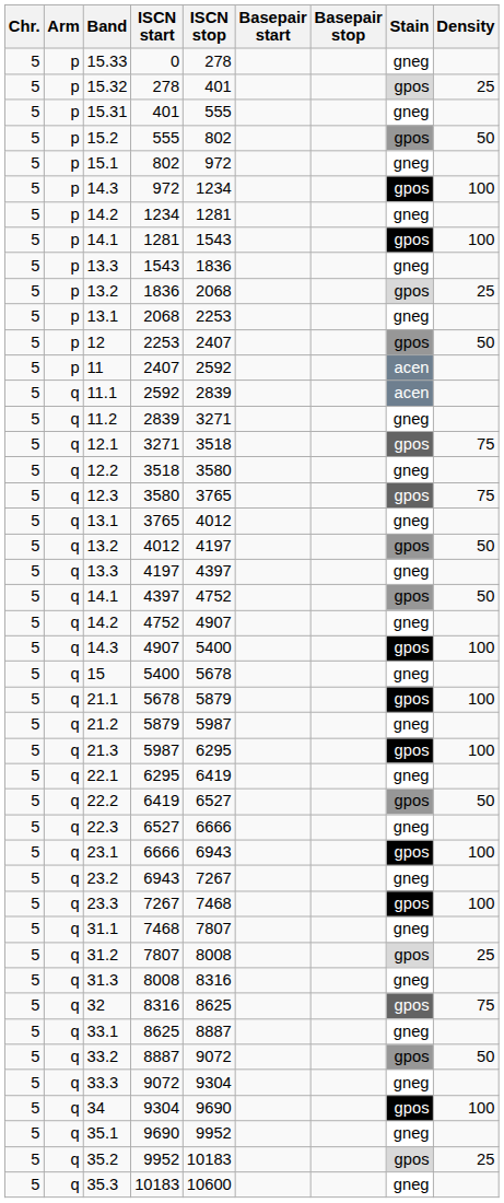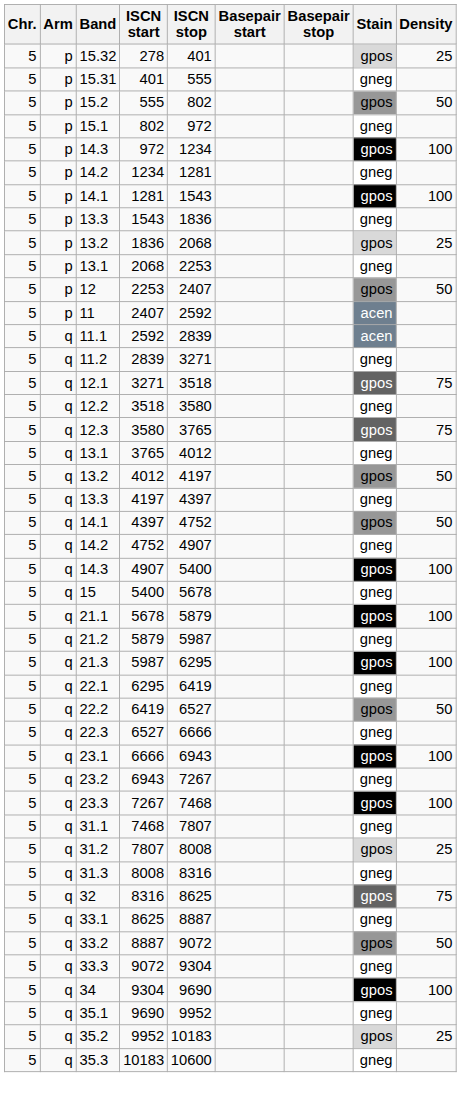 <table class="wikitable" style="text-align:right">
 <tr>
 <th>Chr.</th>
 <th>Arm</th>
 <th>Band</th>
 <th>ISCN<br>start</th>
 <th>ISCN<br>stop</th>
 <th>Basepair<br>start</th>
 <th>Basepair<br>stop</th>
 <th>Stain</th>
 <th>Density</th>
-</tr>
-<tr>
-<td>5</td>
-<td>p</td>
-<td style="text-align:left">15.33</td>
-<td>0</td>
-<td>278</td>
-<td></td>
-<td></td>
-<td style="background:white">gneg</td>
-<td></td>
 </tr>
 <tr>
 <td>5</td>
 <td>p</td>
 <td style="text-align:left">15.32</td>
 <td>278</td>
 <td>401</td>
 <td></td>
 <td></td>
 <td style="background:#d9d9d9">gpos</td>
 <td>25</td>
 </tr>
 <tr>
 <td>5</td>
 <td>p</td>
 <td style="text-align:left">15.31</td>
 <td>401</td>
 <td>555</td>
 <td></td>
 <td></td>
 <td style="background:white">gneg</td>
 <td></td>
 </tr>
 <tr>
 <td>5</td>
 <td>p</td>
 <td style="text-align:left">15.2</td>
 <td>555</td>
 <td>802</td>
 <td></td>
 <td></td>
 <td style="background:#979797">gpos</td>
 <td>50</td>
 </tr>
 <tr>
 <td>5</td>
 <td>p</td>
 <td style="text-align:left">15.1</td>
 <td>802</td>
 <td>972</td>
 <td></td>
 <td></td>
 <td style="background:white">gneg</td>
 <td></td>
 </tr>
 <tr>
 <td>5</td>
 <td>p</td>
 <td style="text-align:left">14.3</td>
 <td>972</td>
 <td>1234</td>
 <td></td>
 <td></td>
 <td style="background:black; color:white;">gpos</td>
 <td>100</td>
 </tr>
 <tr>
 <td>5</td>
 <td>p</td>
 <td style="text-align:left">14.2</td>
 <td>1234</td>
 <td>1281</td>
 <td></td>
 <td></td>
 <td style="background:white">gneg</td>
 <td></td>
 </tr>
 <tr>
 <td>5</td>
 <td>p</td>
 <td style="text-align:left">14.1</td>
 <td>1281</td>
 <td>1543</td>
 <td></td>
 <td></td>
 <td style="background:black; color:white;">gpos</td>
 <td>100</td>
 </tr>
 <tr>
 <td>5</td>
 <td>p</td>
 <td style="text-align:left">13.3</td>
 <td>1543</td>
 <td>1836</td>
 <td></td>
 <td></td>
 <td style="background:white">gneg</td>
 <td></td>
 </tr>
 <tr>
 <td>5</td>
 <td>p</td>
 <td style="text-align:left">13.2</td>
 <td>1836</td>
 <td>2068</td>
 <td></td>
 <td></td>
 <td style="background:#d9d9d9">gpos</td>
 <td>25</td>
 </tr>
 <tr>
 <td>5</td>
 <td>p</td>
 <td style="text-align:left">13.1</td>
 <td>2068</td>
 <td>2253</td>
 <td></td>
 <td></td>
 <td style="background:white">gneg</td>
 <td></td>
 </tr>
 <tr>
 <td>5</td>
 <td>p</td>
 <td style="text-align:left">12</td>
 <td>2253</td>
 <td>2407</td>
 <td></td>
 <td></td>
 <td style="background:#979797">gpos</td>
 <td>50</td>
 </tr>
 <tr>
 <td>5</td>
 <td>p</td>
 <td style="text-align:left">11</td>
 <td>2407</td>
 <td>2592</td>
 <td></td>
 <td></td>
 <td style="background:#6e7f8f; color:white;">acen</td>
 <td></td>
 </tr>
 <tr>
 <td>5</td>
 <td>q</td>
 <td style="text-align:left">11.1</td>
 <td>2592</td>
 <td>2839</td>
 <td></td>
 <td></td>
 <td style="background:#6e7f8f; color:white;">acen</td>
 <td></td>
 </tr>
 <tr>
 <td>5</td>
 <td>q</td>
 <td style="text-align:left">11.2</td>
 <td>2839</td>
 <td>3271</td>
 <td></td>
 <td></td>
 <td style="background:white">gneg</td>
 <td></td>
 </tr>
 <tr>
 <td>5</td>
 <td>q</td>
 <td style="text-align:left">12.1</td>
 <td>3271</td>
 <td>3518</td>
 <td></td>
 <td></td>
 <td style="background:#636363; color:white;">gpos</td>
 <td>75</td>
 </tr>
 <tr>
 <td>5</td>
 <td>q</td>
 <td style="text-align:left">12.2</td>
 <td>3518</td>
 <td>3580</td>
 <td></td>
 <td></td>
 <td style="background:white">gneg</td>
 <td></td>
 </tr>
 <tr>
 <td>5</td>
 <td>q</td>
 <td style="text-align:left">12.3</td>
 <td>3580</td>
 <td>3765</td>
 <td></td>
 <td></td>
 <td style="background:#636363; color:white;">gpos</td>
 <td>75</td>
 </tr>
 <tr>
 <td>5</td>
 <td>q</td>
 <td style="text-align:left">13.1</td>
 <td>3765</td>
 <td>4012</td>
 <td></td>
 <td></td>
 <td style="background:white">gneg</td>
 <td></td>
 </tr>
 <tr>
 <td>5</td>
 <td>q</td>
 <td style="text-align:left">13.2</td>
 <td>4012</td>
 <td>4197</td>
 <td></td>
 <td></td>
 <td style="background:#979797">gpos</td>
 <td>50</td>
 </tr>
 <tr>
 <td>5</td>
 <td>q</td>
 <td style="text-align:left">13.3</td>
 <td>4197</td>
 <td>4397</td>
 <td></td>
 <td></td>
 <td style="background:white">gneg</td>
 <td></td>
 </tr>
 <tr>
 <td>5</td>
 <td>q</td>
 <td style="text-align:left">14.1</td>
 <td>4397</td>
 <td>4752</td>
 <td></td>
 <td></td>
 <td style="background:#979797">gpos</td>
 <td>50</td>
 </tr>
 <tr>
 <td>5</td>
 <td>q</td>
 <td style="text-align:left">14.2</td>
 <td>4752</td>
 <td>4907</td>
 <td></td>
 <td></td>
 <td style="background:white">gneg</td>
 <td></td>
 </tr>
 <tr>
 <td>5</td>
 <td>q</td>
 <td style="text-align:left">14.3</td>
 <td>4907</td>
 <td>5400</td>
 <td></td>
 <td></td>
 <td style="background:black; color:white;">gpos</td>
 <td>100</td>
 </tr>
 <tr>
 <td>5</td>
 <td>q</td>
 <td style="text-align:left">15</td>
 <td>5400</td>
 <td>5678</td>
 <td></td>
 <td></td>
 <td style="background:white">gneg</td>
 <td></td>
 </tr>
 <tr>
 <td>5</td>
 <td>q</td>
 <td style="text-align:left">21.1</td>
 <td>5678</td>
 <td>5879</td>
 <td></td>
 <td></td>
 <td style="background:black; color:white;">gpos</td>
 <td>100</td>
 </tr>
 <tr>
 <td>5</td>
 <td>q</td>
 <td style="text-align:left">21.2</td>
 <td>5879</td>
 <td>5987</td>
 <td></td>
 <td></td>
 <td style="background:white">gneg</td>
 <td></td>
 </tr>
 <tr>
 <td>5</td>
 <td>q</td>
 <td style="text-align:left">21.3</td>
 <td>5987</td>
 <td>6295</td>
 <td></td>
 <td></td>
 <td style="background:black; color:white;">gpos</td>
 <td>100</td>
 </tr>
 <tr>
 <td>5</td>
 <td>q</td>
 <td style="text-align:left">22.1</td>
 <td>6295</td>
 <td>6419</td>
 <td></td>
 <td></td>
 <td style="background:white">gneg</td>
 <td></td>
 </tr>
 <tr>
 <td>5</td>
 <td>q</td>
 <td style="text-align:left">22.2</td>
 <td>6419</td>
 <td>6527</td>
 <td></td>
 <td></td>
 <td style="background:#979797">gpos</td>
 <td>50</td>
 </tr>
 <tr>
 <td>5</td>
 <td>q</td>
 <td style="text-align:left">22.3</td>
 <td>6527</td>
 <td>6666</td>
 <td></td>
 <td></td>
 <td style="background:white">gneg</td>
 <td></td>
 </tr>
 <tr>
 <td>5</td>
 <td>q</td>
 <td style="text-align:left">23.1</td>
 <td>6666</td>
 <td>6943</td>
 <td></td>
 <td></td>
 <td style="background:black; color:white;">gpos</td>
 <td>100</td>
 </tr>
 <tr>
 <td>5</td>
 <td>q</td>
 <td style="text-align:left">23.2</td>
 <td>6943</td>
 <td>7267</td>
 <td></td>
 <td></td>
 <td style="background:white">gneg</td>
 <td></td>
 </tr>
 <tr>
 <td>5</td>
 <td>q</td>
 <td style="text-align:left">23.3</td>
 <td>7267</td>
 <td>7468</td>
 <td></td>
 <td></td>
 <td style="background:black; color:white;">gpos</td>
 <td>100</td>
 </tr>
 <tr>
 <td>5</td>
 <td>q</td>
 <td style="text-align:left">31.1</td>
 <td>7468</td>
 <td>7807</td>
 <td></td>
 <td></td>
 <td style="background:white">gneg</td>
 <td></td>
 </tr>
 <tr>
 <td>5</td>
 <td>q</td>
 <td style="text-align:left">31.2</td>
 <td>7807</td>
 <td>8008</td>
 <td></td>
 <td></td>
 <td style="background:#d9d9d9">gpos</td>
 <td>25</td>
 </tr>
 <tr>
 <td>5</td>
 <td>q</td>
 <td style="text-align:left">31.3</td>
 <td>8008</td>
 <td>8316</td>
 <td></td>
 <td></td>
 <td style="background:white">gneg</td>
 <td></td>
 </tr>
 <tr>
 <td>5</td>
 <td>q</td>
 <td style="text-align:left">32</td>
 <td>8316</td>
 <td>8625</td>
 <td></td>
 <td></td>
 <td style="background:#636363; color:white;">gpos</td>
 <td>75</td>
 </tr>
 <tr>
 <td>5</td>
 <td>q</td>
 <td style="text-align:left">33.1</td>
 <td>8625</td>
 <td>8887</td>
 <td></td>
 <td></td>
 <td style="background:white">gneg</td>
 <td></td>
 </tr>
 <tr>
 <td>5</td>
 <td>q</td>
 <td style="text-align:left">33.2</td>
 <td>8887</td>
 <td>9072</td>
 <td></td>
 <td></td>
 <td style="background:#979797">gpos</td>
 <td>50</td>
 </tr>
 <tr>
 <td>5</td>
 <td>q</td>
 <td style="text-align:left">33.3</td>
 <td>9072</td>
 <td>9304</td>
 <td></td>
 <td></td>
 <td style="background:white">gneg</td>
 <td></td>
 </tr>
 <tr>
 <td>5</td>
 <td>q</td>
 <td style="text-align:left">34</td>
 <td>9304</td>
 <td>9690</td>
 <td></td>
 <td></td>
 <td style="background:black; color:white;">gpos</td>
 <td>100</td>
 </tr>
 <tr>
 <td>5</td>
 <td>q</td>
 <td style="text-align:left">35.1</td>
 <td>9690</td>
 <td>9952</td>
 <td></td>
 <td></td>
 <td style="background:white">gneg</td>
 <td></td>
 </tr>
 <tr>
 <td>5</td>
 <td>q</td>
 <td style="text-align:left">35.2</td>
 <td>9952</td>
 <td>10183</td>
 <td></td>
 <td></td>
 <td style="background:#d9d9d9">gpos</td>
 <td>25</td>
 </tr>
 <tr>
 <td>5</td>
 <td>q</td>
 <td style="text-align:left">35.3</td>
 <td>10183</td>
 <td>10600</td>
 <td></td>
 <td></td>
 <td style="background:white">gneg</td>
 <td></td>
 </tr>
 </table>
